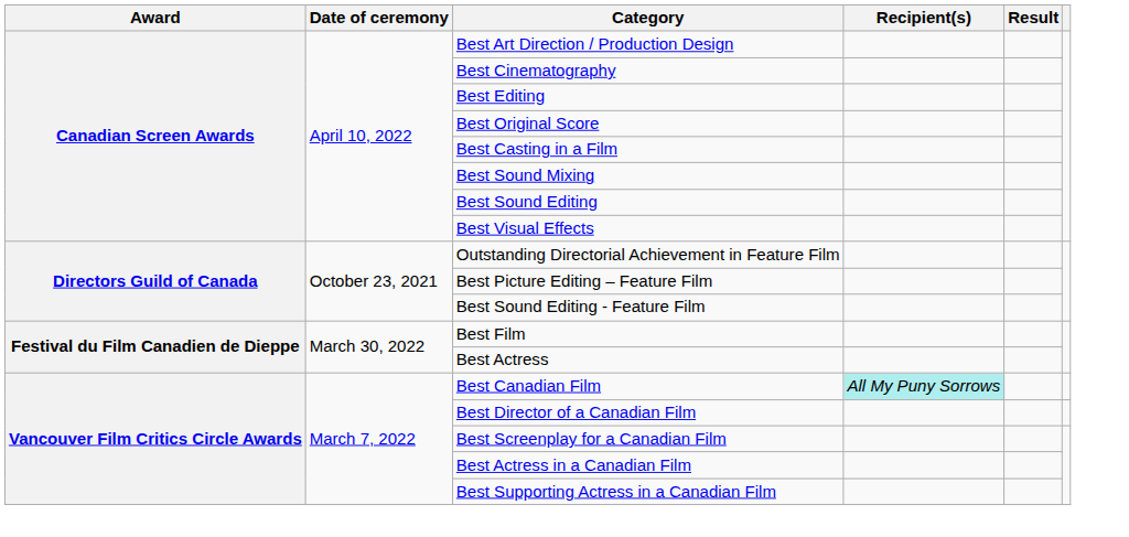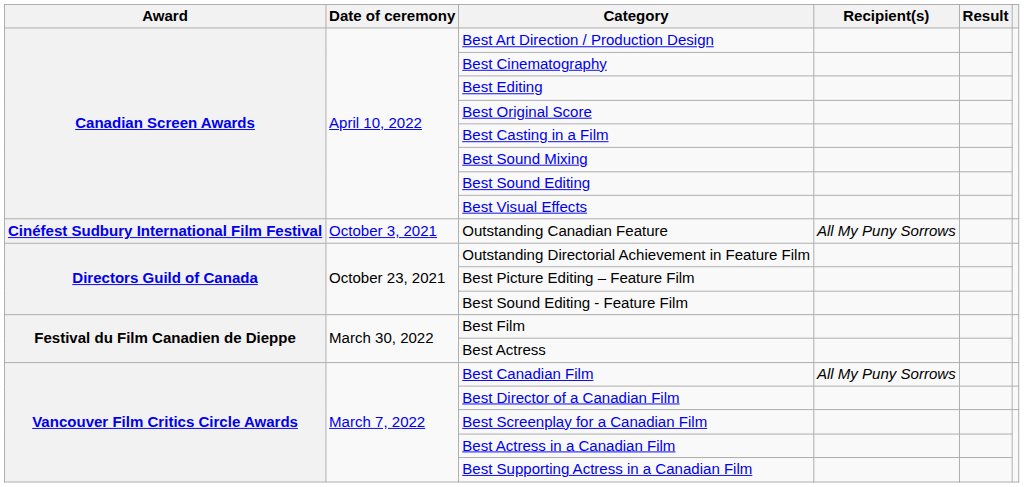 <table class="wikitable plainrowheaders sortable">
 <tr>
 <th scope="col">Award</th>
 <th scope="col">Date of ceremony</th>
 <th scope="col">Category</th>
 <th scope="col">Recipient(s)</th>
 <th scope="col">Result</th>
 <th scope="col" class="unsortable"></th>
 </tr>
 <tr>
 <th scope="row" rowspan=8><a href='#'>Canadian Screen Awards</a></th>
 <td rowspan=8><a href='#'>April 10, 2022</a></td>
 <td><a href='#'>Best Art Direction / Production Design</a></td>
 <td></td>
 <td></td>
 <td style="text-align:center;" rowspan=8></td>
 </tr>
 <tr>
 <td><a href='#'>Best Cinematography</a></td>
 <td></td>
 <td></td>
 </tr>
 <tr>
 <td><a href='#'>Best Editing</a></td>
 <td></td>
 <td></td>
 </tr>
 <tr>
 <td><a href='#'>Best Original Score</a></td>
 <td></td>
 <td></td>
 </tr>
 <tr>
 <td><a href='#'>Best Casting in a Film</a></td>
 <td></td>
 <td></td>
 </tr>
 <tr>
 <td><a href='#'>Best Sound Mixing</a></td>
 <td></td>
 <td></td>
 </tr>
 <tr>
 <td><a href='#'>Best Sound Editing</a></td>
 <td></td>
 <td></td>
 </tr>
 <tr>
 <td><a href='#'>Best Visual Effects</a></td>
 <td></td>
 <td></td>
 </tr>
 <tr>
+<th scope="row"><a href='#'>Cinéfest Sudbury International Film Festival</a></th>
+<td><a href='#'>October 3, 2021</a></td>
+<td>Outstanding Canadian Feature</td>
+<td><em>All My Puny Sorrows</em></td>
+<td></td>
+<td style="text-align:center;"></td>
+</tr>
+<tr>
 <th scope="row" rowspan=3><a href='#'>Directors Guild of Canada</a></th>
 <td rowspan=3>October 23, 2021</td>
 <td>Outstanding Directorial Achievement in Feature Film</td>
 <td></td>
 <td></td>
 <td style="text-align:center;" rowspan=3></td>
 </tr>
 <tr>
 <td>Best Picture Editing – Feature Film</td>
 <td></td>
 <td></td>
 </tr>
 <tr>
 <td>Best Sound Editing  - Feature Film</td>
 <td></td>
 <td></td>
 </tr>
 <tr>
 <th scope="row" rowspan=2>Festival du Film Canadien de Dieppe</th>
 <td rowspan=2>March 30, 2022</td>
 <td>Best Film</td>
 <td></td>
 <td></td>
 <td style="text-align:center;" rowspan=2></td>
 </tr>
 <tr>
 <td>Best Actress</td>
 <td></td>
 <td></td>
 </tr>
 <tr>
 <th scope="row" rowspan=5><a href='#'>Vancouver Film Critics Circle Awards</a></th>
 <td rowspan=5><a href='#'>March 7, 2022</a></td>
 <td><a href='#'>Best Canadian Film</a></td>
-<td style="background: paleturquoise;"><em>All My Puny Sorrows</em></td>
+<td><em>All My Puny Sorrows</em></td>
 <td></td>
 <td style="text-align:center;"></td>
 </tr>
 <tr>
 <td><a href='#'>Best Director of a Canadian Film</a></td>
 <td></td>
 <td></td>
 <td style="text-align:center;"></td>
 </tr>
 <tr>
 <td><a href='#'>Best Screenplay for a Canadian Film</a></td>
 <td></td>
 <td></td>
 <td style="text-align:center;" rowspan=3></td>
 </tr>
 <tr>
 <td><a href='#'>Best Actress in a Canadian Film</a></td>
 <td></td>
 <td></td>
 </tr>
 <tr>
 <td><a href='#'>Best Supporting Actress in a Canadian Film</a></td>
 <td></td>
 <td></td>
 </tr>
 </table>
